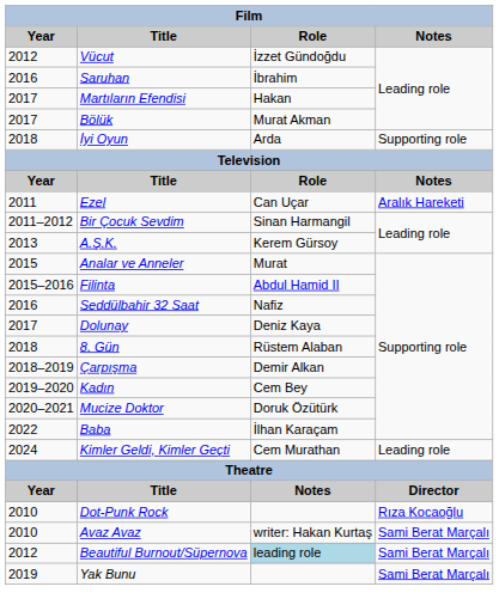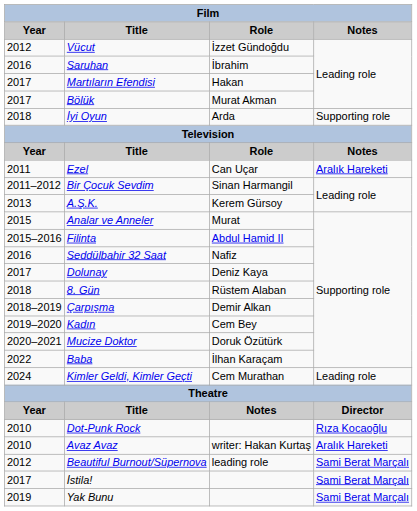 <table class="wikitable" style="font-size:90%">
 <tr>
 <th colspan="4" style="background:LightSteelBlue">Film</th>
 </tr>
 <tr>
 <th style="background:#CCCCCC">Year</th>
 <th style="background:#CCCCCC">Title</th>
 <th style="background:#CCCCCC">Role</th>
 <th style="background:#CCCCCC">Notes</th>
 </tr>
 <tr>
 <td>2012</td>
 <td><em><a href='#'>Vücut</a></em></td>
 <td>İzzet Gündoğdu</td>
 <td rowspan="4">Leading role</td>
 </tr>
 <tr>
 <td>2016</td>
 <td><em><a href='#'>Saruhan</a></em></td>
 <td>İbrahim</td>
 </tr>
 <tr>
 <td>2017</td>
 <td><em><a href='#'>Martıların Efendisi</a></em></td>
 <td>Hakan</td>
 </tr>
 <tr>
 <td>2017</td>
 <td><em><a href='#'>Bölük</a></em></td>
 <td>Murat Akman</td>
 </tr>
 <tr>
 <td>2018</td>
 <td><em><a href='#'>İyi Oyun</a></em></td>
 <td>Arda</td>
 <td>Supporting role</td>
 </tr>
 <tr>
 <th colspan="4" style="background:LightSteelBlue">Television</th>
 </tr>
 <tr>
 <th style="background:#CCCCCC">Year</th>
 <th style="background:#CCCCCC">Title</th>
 <th style="background:#CCCCCC">Role</th>
 <th style="background:#CCCCCC">Notes</th>
 </tr>
 <tr>
 <td>2011</td>
 <td><em><a href='#'>Ezel</a></em></td>
 <td>Can Uçar</td>
 <td><a href='#'>Aralık Hareketi</a></td>
 </tr>
 <tr>
 <td>2011–2012</td>
 <td><em><a href='#'>Bir Çocuk Sevdim</a></em></td>
 <td>Sinan Harmangil</td>
 <td rowspan="2">Leading role</td>
 </tr>
 <tr>
 <td>2013</td>
 <td><em><a href='#'>A.Ş.K.</a></em></td>
 <td>Kerem Gürsoy</td>
 </tr>
 <tr>
 <td>2015</td>
 <td><em><a href='#'>Analar ve Anneler</a></em></td>
 <td>Murat</td>
 <td rowspan="9">Supporting role</td>
 </tr>
 <tr>
 <td>2015–2016</td>
 <td><em><a href='#'>Filinta</a></em></td>
 <td><a href='#'>Abdul Hamid II</a></td>
 </tr>
 <tr>
 <td>2016</td>
 <td><em><a href='#'>Seddülbahir 32 Saat</a></em></td>
 <td>Nafiz</td>
 </tr>
 <tr>
 <td>2017</td>
 <td><em><a href='#'>Dolunay</a></em></td>
 <td>Deniz Kaya</td>
 </tr>
 <tr>
 <td>2018</td>
 <td><em><a href='#'>8. Gün</a></em></td>
 <td>Rüstem Alaban</td>
 </tr>
 <tr>
 <td>2018–2019</td>
 <td><em><a href='#'>Çarpışma</a></em></td>
 <td>Demir Alkan</td>
 </tr>
 <tr>
 <td>2019–2020</td>
 <td><em><a href='#'>Kadın</a></em></td>
 <td>Cem Bey</td>
 </tr>
 <tr>
 <td>2020–2021</td>
 <td><em><a href='#'>Mucize Doktor</a></em></td>
 <td>Doruk Özütürk</td>
 </tr>
 <tr>
 <td>2022</td>
 <td><em><a href='#'>Baba</a></em></td>
 <td>İlhan Karaçam</td>
 </tr>
 <tr>
 <td>2024</td>
 <td><em><a href='#'>Kimler Geldi, Kimler Geçti</a></em></td>
 <td>Cem Murathan</td>
 <td>Leading role</td>
 </tr>
 <tr>
 <th colspan="4" style="background:LightSteelBlue">Theatre</th>
 </tr>
 <tr>
 <th style="background:#CCCCCC">Year</th>
 <th style="background:#CCCCCC">Title</th>
 <th style="background:#CCCCCC">Notes</th>
 <th style="background:#CCCCCC">Director</th>
 </tr>
 <tr>
 <td>2010</td>
 <td><em><a href='#'>Dot-Punk Rock</a></em></td>
 <td></td>
 <td><a href='#'>Rıza Kocaoğlu</a></td>
 </tr>
 <tr>
 <td>2010</td>
 <td><em><a href='#'>Avaz Avaz</a></em></td>
 <td>writer: Hakan Kurtaş</td>
-<td><a href='#'>Sami Berat Marçalı</a></td>
+<td><a href='#'>Aralık Hareketi</a></td>
 </tr>
 <tr>
 <td>2012</td>
 <td><em><a href='#'>Beautiful Burnout/Süpernova</a></em></td>
-<td style="background: lightblue;">leading role</td>
+<td>leading role</td>
+<td><a href='#'>Sami Berat Marçalı</a></td>
+</tr>
+<tr>
+<td>2017</td>
+<td><em>İstila!</em></td>
+<td></td>
 <td><a href='#'>Sami Berat Marçalı</a></td>
 </tr>
 <tr>
 <td>2019</td>
 <td><em>Yak Bunu</em></td>
 <td></td>
 <td><a href='#'>Sami Berat Marçalı</a></td>
 </tr>
 </table>
